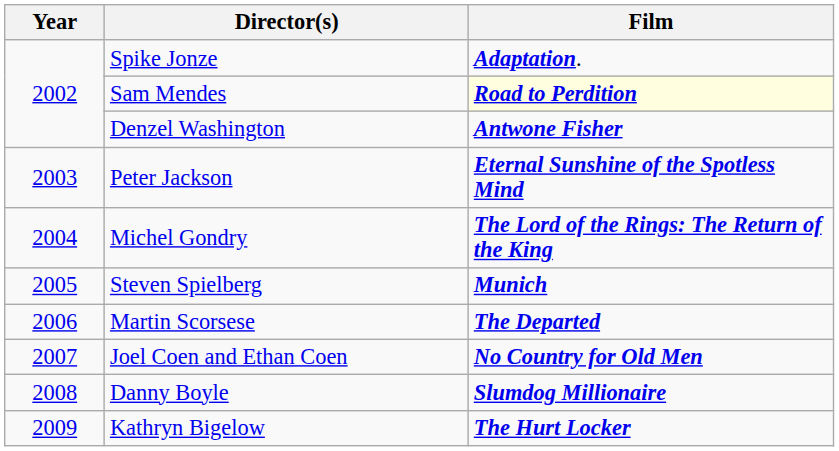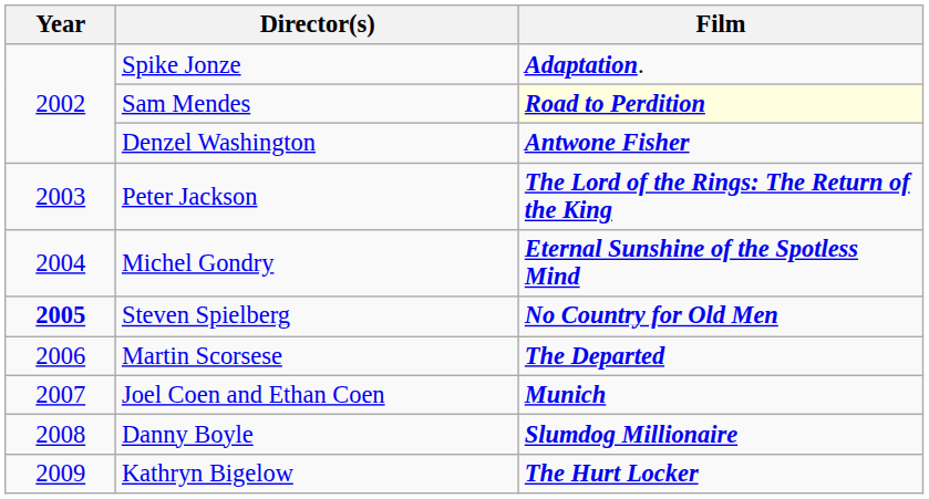 <table class="wikitable" width="95%" cellpadding="5">
 <tr>
 <th width="100"><strong>Year</strong></th>
 <th width="450"><strong>Director(s)</strong></th>
 <th width="450"><strong>Film</strong></th>
 </tr>
 <tr>
 <td rowspan= "3" style="text-align:center;"><a href='#'>2002</a></td>
 <td><a href='#'>Spike Jonze</a></td>
 <td><strong><em><a href='#'>Adaptation</a></em></strong>.</td>
 </tr>
 <tr>
 <td><a href='#'>Sam Mendes</a></td>
 <td style="background: lightyellow;"><strong><em><a href='#'>Road to Perdition</a></em></strong></td>
 </tr>
 <tr>
 <td><a href='#'>Denzel Washington</a></td>
 <td><strong><em><a href='#'>Antwone Fisher</a></em></strong></td>
 </tr>
 <tr>
 <td style="text-align:center;"><a href='#'>2003</a></td>
 <td><a href='#'>Peter Jackson</a></td>
-<td><strong><em><a href='#'>Eternal Sunshine of the Spotless Mind</a></em></strong></td>
+<td><strong><em><a href='#'>The Lord of the Rings: The Return of the King</a></em></strong></td>
 </tr>
 <tr>
 <td style="text-align:center;"><a href='#'>2004</a></td>
 <td><a href='#'>Michel Gondry</a></td>
-<td><strong><em><a href='#'>The Lord of the Rings: The Return of the King</a></em></strong></td>
+<td><strong><em><a href='#'>Eternal Sunshine of the Spotless Mind</a></em></strong></td>
 </tr>
 <tr>
-<td style="text-align:center;"><a href='#'>2005</a></td>
+<td style="text-align:center;"><strong><a href='#'>2005</a></strong></td>
 <td><a href='#'>Steven Spielberg</a></td>
-<td><strong><em><a href='#'>Munich</a></em></strong></td>
+<td><strong><em><a href='#'>No Country for Old Men</a></em></strong></td>
 </tr>
 <tr>
 <td style="text-align:center;"><a href='#'>2006</a></td>
 <td><a href='#'>Martin Scorsese</a></td>
 <td><strong><em><a href='#'>The Departed</a></em></strong></td>
 </tr>
 <tr>
 <td style="text-align:center;"><a href='#'>2007</a></td>
 <td><a href='#'>Joel Coen and Ethan Coen</a></td>
-<td><strong><em><a href='#'>No Country for Old Men</a></em></strong></td>
+<td><strong><em><a href='#'>Munich</a></em></strong></td>
 </tr>
 <tr>
 <td style="text-align:center;"><a href='#'>2008</a></td>
 <td><a href='#'>Danny Boyle</a></td>
 <td><strong><em><a href='#'>Slumdog Millionaire</a></em></strong></td>
 </tr>
 <tr>
 <td style="text-align:center;"><a href='#'>2009</a></td>
 <td><a href='#'>Kathryn Bigelow</a></td>
 <td><strong><em><a href='#'>The Hurt Locker</a></em></strong></td>
 </tr>
 </table>
